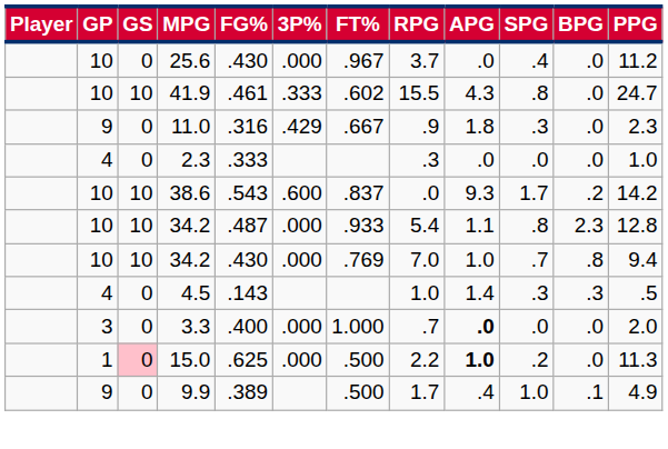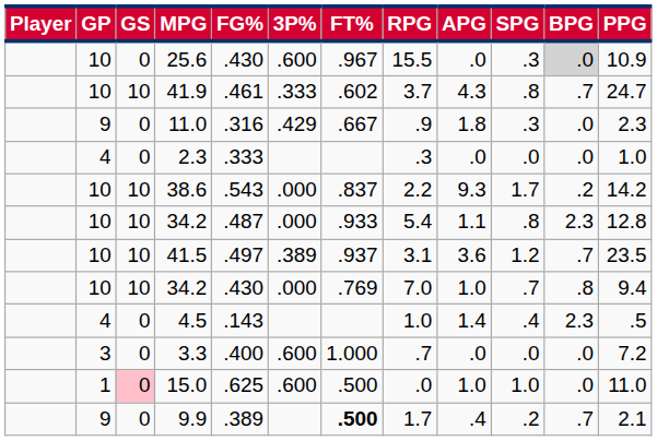 <table class="wikitable sortable" style="text-align:right;">
 <tr>
 <th style="background:#D50032; color:#FFFFFF; border-top:#002F6C 3px solid; border-bottom:#002F6C 3px solid;">Player</th>
 <th style="background:#D50032; color:#FFFFFF; border-top:#002F6C 3px solid; border-bottom:#002F6C 3px solid;">GP</th>
 <th style="background:#D50032; color:#FFFFFF; border-top:#002F6C 3px solid; border-bottom:#002F6C 3px solid;">GS</th>
 <th style="background:#D50032; color:#FFFFFF; border-top:#002F6C 3px solid; border-bottom:#002F6C 3px solid;">MPG</th>
 <th style="background:#D50032; color:#FFFFFF; border-top:#002F6C 3px solid; border-bottom:#002F6C 3px solid;">FG%</th>
 <th style="background:#D50032; color:#FFFFFF; border-top:#002F6C 3px solid; border-bottom:#002F6C 3px solid;">3P%</th>
 <th style="background:#D50032; color:#FFFFFF; border-top:#002F6C 3px solid; border-bottom:#002F6C 3px solid;">FT%</th>
 <th style="background:#D50032; color:#FFFFFF; border-top:#002F6C 3px solid; border-bottom:#002F6C 3px solid;">RPG</th>
 <th style="background:#D50032; color:#FFFFFF; border-top:#002F6C 3px solid; border-bottom:#002F6C 3px solid;">APG</th>
 <th style="background:#D50032; color:#FFFFFF; border-top:#002F6C 3px solid; border-bottom:#002F6C 3px solid;">SPG</th>
 <th style="background:#D50032; color:#FFFFFF; border-top:#002F6C 3px solid; border-bottom:#002F6C 3px solid;">BPG</th>
 <th style="background:#D50032; color:#FFFFFF; border-top:#002F6C 3px solid; border-bottom:#002F6C 3px solid;">PPG</th>
 </tr>
 <tr>
 <td style="text-align:left;"></td>
 <td>10</td>
 <td>0</td>
 <td>25.6</td>
 <td>.430</td>
-<td>.000</td>
+<td>.600</td>
 <td>.967</td>
-<td>3.7</td>
+<td>15.5</td>
 <td>.0</td>
-<td>.4</td>
-<td>.0</td>
-<td>11.2</td>
+<td>.3</td>
+<td style="background: lightgrey;">.0</td>
+<td>10.9</td>
 </tr>
 <tr>
 <td style="text-align:left;"></td>
 <td>10</td>
 <td>10</td>
 <td>41.9</td>
 <td>.461</td>
 <td>.333</td>
 <td>.602</td>
-<td>15.5</td>
+<td>3.7</td>
 <td>4.3</td>
 <td>.8</td>
-<td>.0</td>
+<td>.7</td>
 <td>24.7</td>
 </tr>
 <tr>
 <td style="text-align:left;"></td>
 <td>9</td>
 <td>0</td>
 <td>11.0</td>
 <td>.316</td>
 <td>.429</td>
 <td>.667</td>
 <td>.9</td>
 <td>1.8</td>
 <td>.3</td>
 <td>.0</td>
 <td>2.3</td>
 </tr>
 <tr>
 <td style="text-align:left;"></td>
 <td>4</td>
 <td>0</td>
 <td>2.3</td>
 <td>.333</td>
 <td></td>
 <td></td>
 <td>.3</td>
 <td>.0</td>
 <td>.0</td>
 <td>.0</td>
 <td>1.0</td>
 </tr>
 <tr>
 <td style="text-align:left;"></td>
 <td>10</td>
 <td>10</td>
 <td>38.6</td>
 <td>.543</td>
-<td>.600</td>
+<td>.000</td>
 <td>.837</td>
-<td>.0</td>
+<td>2.2</td>
 <td>9.3</td>
 <td>1.7</td>
 <td>.2</td>
 <td>14.2</td>
 </tr>
 <tr>
 <td style="text-align:left;"></td>
 <td>10</td>
 <td>10</td>
 <td>34.2</td>
 <td>.487</td>
 <td>.000</td>
 <td>.933</td>
 <td>5.4</td>
 <td>1.1</td>
 <td>.8</td>
 <td>2.3</td>
 <td>12.8</td>
+</tr>
+<tr>
+<td style="text-align:left;"></td>
+<td>10</td>
+<td>10</td>
+<td>41.5</td>
+<td>.497</td>
+<td>.389</td>
+<td>.937</td>
+<td>3.1</td>
+<td>3.6</td>
+<td>1.2</td>
+<td>.7</td>
+<td>23.5</td>
 </tr>
 <tr>
 <td style="text-align:left;"></td>
 <td>10</td>
 <td>10</td>
 <td>34.2</td>
 <td>.430</td>
 <td>.000</td>
 <td>.769</td>
 <td>7.0</td>
 <td>1.0</td>
 <td>.7</td>
 <td>.8</td>
 <td>9.4</td>
 </tr>
 <tr>
 <td style="text-align:left;"></td>
 <td>4</td>
 <td>0</td>
 <td>4.5</td>
 <td>.143</td>
 <td></td>
 <td></td>
 <td>1.0</td>
 <td>1.4</td>
-<td>.3</td>
-<td>.3</td>
+<td>.4</td>
+<td>2.3</td>
 <td>.5</td>
 </tr>
 <tr>
 <td style="text-align:left;"></td>
 <td>3</td>
 <td>0</td>
 <td>3.3</td>
 <td>.400</td>
-<td>.000</td>
+<td>.600</td>
 <td>1.000</td>
 <td>.7</td>
-<td><strong>.0</strong></td>
 <td>.0</td>
 <td>.0</td>
-<td>2.0</td>
+<td>.0</td>
+<td>7.2</td>
 </tr>
 <tr>
 <td style="text-align:left;"></td>
 <td>1</td>
 <td style="background: pink;">0</td>
 <td>15.0</td>
 <td>.625</td>
-<td>.000</td>
+<td>.600</td>
 <td>.500</td>
-<td>2.2</td>
-<td><strong>1.0</strong></td>
-<td>.2</td>
 <td>.0</td>
-<td>11.3</td>
+<td>1.0</td>
+<td>1.0</td>
+<td>.0</td>
+<td>11.0</td>
 </tr>
 <tr>
 <td style="text-align:left;"></td>
 <td>9</td>
 <td>0</td>
 <td>9.9</td>
 <td>.389</td>
 <td></td>
-<td>.500</td>
+<td><strong>.500</strong></td>
 <td>1.7</td>
 <td>.4</td>
-<td>1.0</td>
-<td>.1</td>
-<td>4.9</td>
+<td>.2</td>
+<td>.7</td>
+<td>2.1</td>
 </tr>
 </table>
